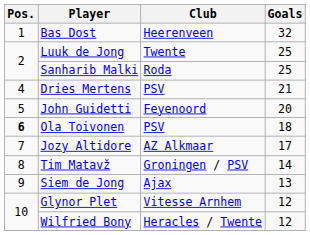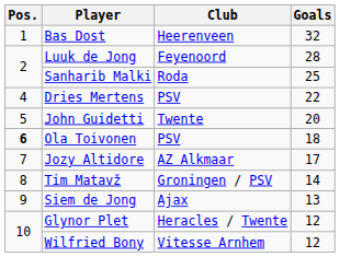 <table class="wikitable">
 <tr>
 <th>Pos.</th>
 <th>Player</th>
 <th>Club</th>
 <th>Goals</th>
 </tr>
 <tr>
 <td rowspan=1 align="center">1</td>
 <td> <a href='#'>Bas Dost</a></td>
 <td><a href='#'>Heerenveen</a></td>
 <td align="center">32</td>
 </tr>
 <tr>
 <td rowspan=2 align="center">2</td>
 <td> <a href='#'>Luuk de Jong</a></td>
-<td><a href='#'>Twente</a></td>
-<td align="center">25</td>
+<td><a href='#'>Feyenoord</a></td>
+<td align="center">28</td>
 </tr>
 <tr>
 <td> <a href='#'>Sanharib Malki</a></td>
 <td><a href='#'>Roda</a></td>
 <td align="center">25</td>
 </tr>
 <tr>
 <td rowspan=1 align="center">4</td>
 <td> <a href='#'>Dries Mertens</a></td>
 <td><a href='#'>PSV</a></td>
-<td align="center">21</td>
+<td align="center">22</td>
 </tr>
 <tr>
 <td rowspan=1 align="center">5</td>
 <td> <a href='#'>John Guidetti</a></td>
-<td><a href='#'>Feyenoord</a></td>
+<td><a href='#'>Twente</a></td>
 <td align="center">20</td>
 </tr>
 <tr>
 <td rowspan=1 align="center"><strong>6</strong></td>
 <td> <a href='#'>Ola Toivonen</a></td>
 <td><a href='#'>PSV</a></td>
 <td align="center">18</td>
 </tr>
 <tr>
 <td rowspan=1 align="center">7</td>
 <td> <a href='#'>Jozy Altidore</a></td>
 <td><a href='#'>AZ Alkmaar</a></td>
 <td align="center">17</td>
 </tr>
 <tr>
 <td rowspan=1 align="center">8</td>
 <td> <a href='#'>Tim Matavž</a></td>
 <td><a href='#'>Groningen</a> / <a href='#'>PSV</a></td>
 <td align="center">14</td>
 </tr>
 <tr>
 <td rowspan=1 align="center">9</td>
 <td> <a href='#'>Siem de Jong</a></td>
 <td><a href='#'>Ajax</a></td>
 <td align="center">13</td>
 </tr>
 <tr>
 <td rowspan=2 align="center">10</td>
 <td> <a href='#'>Glynor Plet</a></td>
-<td><a href='#'>Vitesse Arnhem</a></td>
+<td><a href='#'>Heracles</a> / <a href='#'>Twente</a></td>
 <td align="center">12</td>
 </tr>
 <tr>
 <td> <a href='#'>Wilfried Bony</a></td>
-<td><a href='#'>Heracles</a> / <a href='#'>Twente</a></td>
+<td><a href='#'>Vitesse Arnhem</a></td>
 <td align="center">12</td>
 </tr>
 </table>
